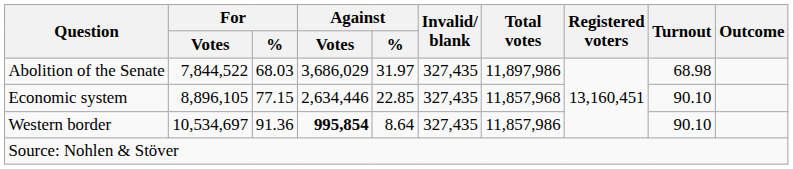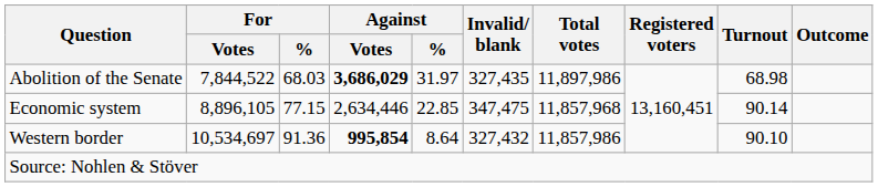 <table class=wikitable style=text-align:right>
 <tr>
 <th rowspan=2>Question</th>
 <th colspan=2>For</th>
 <th colspan=2>Against</th>
 <th rowspan=2>Invalid/<br>blank</th>
 <th rowspan=2>Total<br>votes</th>
 <th rowspan=2>Registered<br>voters</th>
 <th rowspan=2>Turnout</th>
 <th rowspan=2>Outcome</th>
 </tr>
 <tr>
 <th>Votes</th>
 <th>%</th>
 <th>Votes</th>
 <th>%</th>
 </tr>
 <tr>
 <td align=left>Abolition of the Senate</td>
 <td>7,844,522</td>
 <td>68.03</td>
-<td>3,686,029</td>
+<td><strong>3,686,029</strong></td>
 <td>31.97</td>
 <td>327,435</td>
 <td>11,897,986</td>
 <td rowspan=3>13,160,451</td>
 <td>68.98</td>
 <td></td>
 </tr>
 <tr>
 <td align=left>Economic system</td>
 <td>8,896,105</td>
 <td>77.15</td>
 <td>2,634,446</td>
 <td>22.85</td>
-<td>327,435</td>
+<td>347,475</td>
 <td>11,857,968</td>
-<td>90.10</td>
+<td>90.14</td>
 <td></td>
 </tr>
 <tr>
 <td align=left>Western border</td>
 <td>10,534,697</td>
 <td>91.36</td>
 <td><strong>995,854</strong></td>
 <td>8.64</td>
-<td>327,435</td>
+<td>327,432</td>
 <td>11,857,986</td>
 <td>90.10</td>
 <td></td>
 </tr>
 <tr>
 <td colspan=14 align=left>Source: Nohlen & Stöver</td>
 </tr>
 </table>
